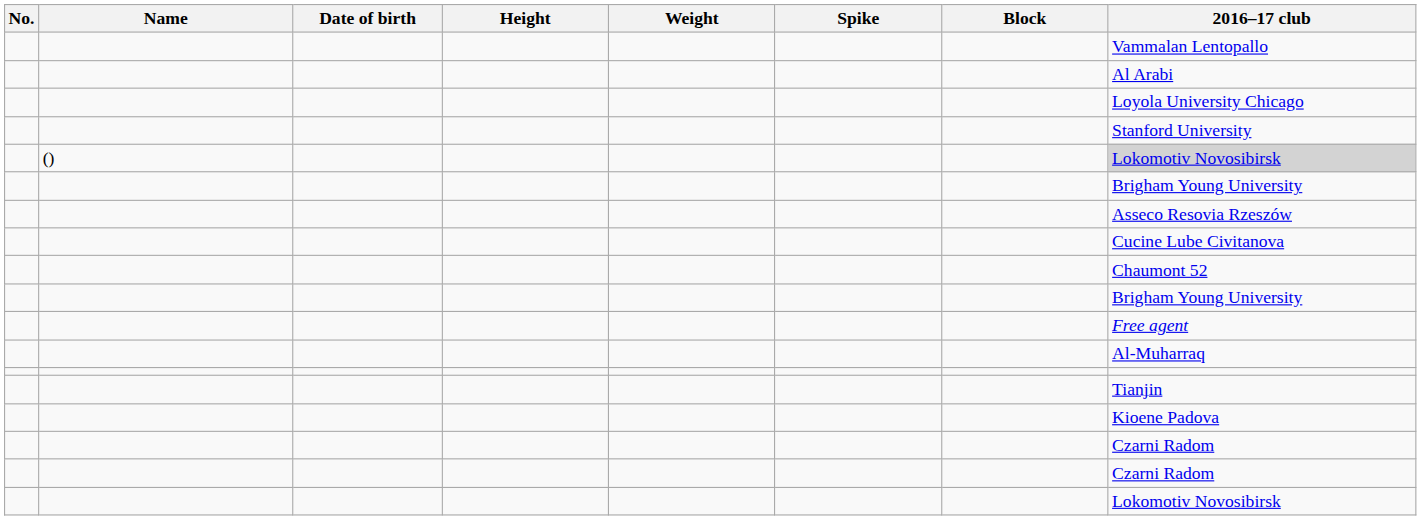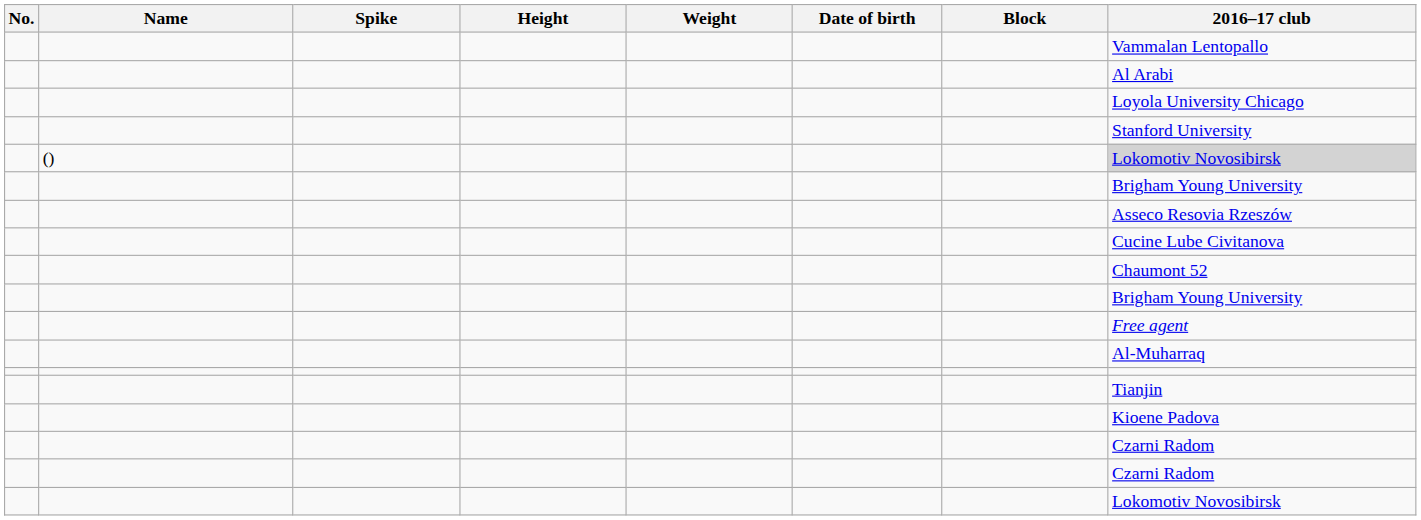 <table class="wikitable sortable" style="font-size:100%; text-align:center;">
 <tr>
 <th>No.</th>
 <th style="width:14em">Name</th>
-<th style="width:8em">Date of birth</th>
+<th style="width:9em">Spike</th>
 <th style="width:9em">Height</th>
 <th style="width:9em">Weight</th>
-<th style="width:9em">Spike</th>
+<th style="width:8em">Date of birth</th>
 <th style="width:9em">Block</th>
 <th style="width:17em">2016–17 club</th>
 </tr>
 <tr>
 <td></td>
 <td style="text-align:left;"></td>
-<td style="text-align:right;"></td>
 <td></td>
 <td></td>
 <td></td>
+<td style="text-align:right;"></td>
 <td></td>
 <td style="text-align:left;"> <a href='#'>Vammalan Lentopallo</a></td>
 </tr>
 <tr>
 <td></td>
 <td style="text-align:left;"></td>
-<td style="text-align:right;"></td>
 <td></td>
 <td></td>
 <td></td>
+<td style="text-align:right;"></td>
 <td></td>
 <td style="text-align:left;"> <a href='#'>Al Arabi</a></td>
 </tr>
 <tr>
 <td></td>
 <td style="text-align:left;"></td>
-<td style="text-align:right;"></td>
 <td></td>
 <td></td>
 <td></td>
+<td style="text-align:right;"></td>
 <td></td>
 <td style="text-align:left;"> <a href='#'>Loyola University Chicago</a></td>
 </tr>
 <tr>
 <td></td>
 <td style="text-align:left;"></td>
-<td style="text-align:right;"></td>
 <td></td>
 <td></td>
 <td></td>
+<td style="text-align:right;"></td>
 <td></td>
 <td style="text-align:left;"> <a href='#'>Stanford University</a></td>
 </tr>
 <tr>
 <td></td>
 <td style="text-align:left;"> ()</td>
-<td style="text-align:right;"></td>
 <td></td>
 <td></td>
 <td></td>
+<td style="text-align:right;"></td>
 <td></td>
 <td style="background: lightgrey; text-align:left;"> <a href='#'>Lokomotiv Novosibirsk</a></td>
 </tr>
 <tr>
 <td></td>
 <td style="text-align:left;"></td>
-<td style="text-align:right;"></td>
 <td></td>
 <td></td>
 <td></td>
+<td style="text-align:right;"></td>
 <td></td>
 <td style="text-align:left;"> <a href='#'>Brigham Young University</a></td>
 </tr>
 <tr>
 <td></td>
 <td style="text-align:left;"></td>
-<td style="text-align:right;"></td>
 <td></td>
 <td></td>
 <td></td>
+<td style="text-align:right;"></td>
 <td></td>
 <td style="text-align:left;"> <a href='#'>Asseco Resovia Rzeszów</a></td>
 </tr>
 <tr>
 <td></td>
 <td style="text-align:left;"></td>
-<td style="text-align:right;"></td>
 <td></td>
 <td></td>
 <td></td>
+<td style="text-align:right;"></td>
 <td></td>
 <td style="text-align:left;"> <a href='#'>Cucine Lube Civitanova</a></td>
 </tr>
 <tr>
 <td></td>
 <td style="text-align:left;"></td>
-<td style="text-align:right;"></td>
 <td></td>
 <td></td>
 <td></td>
+<td style="text-align:right;"></td>
 <td></td>
 <td style="text-align:left;"> <a href='#'>Chaumont 52</a></td>
 </tr>
 <tr>
 <td></td>
 <td style="text-align:left;"></td>
-<td style="text-align:right;"></td>
 <td></td>
 <td></td>
 <td></td>
+<td style="text-align:right;"></td>
 <td></td>
 <td style="text-align:left;"> <a href='#'>Brigham Young University</a></td>
 </tr>
 <tr>
 <td></td>
 <td style="text-align:left;"></td>
-<td style="text-align:right;"></td>
 <td></td>
 <td></td>
 <td></td>
+<td style="text-align:right;"></td>
 <td></td>
 <td style="text-align:left;"> <em><a href='#'>Free agent</a></em></td>
 </tr>
 <tr>
 <td></td>
 <td style="text-align:left;"></td>
-<td style="text-align:right;"></td>
 <td></td>
 <td></td>
 <td></td>
+<td style="text-align:right;"></td>
 <td></td>
 <td style="text-align:left;"> <a href='#'>Al-Muharraq</a></td>
 </tr>
 <tr>
 <td></td>
 <td style="text-align:left;"></td>
-<td style="text-align:right;"></td>
 <td></td>
 <td></td>
 <td></td>
+<td style="text-align:right;"></td>
 <td></td>
 <td style="text-align:left;"></td>
 </tr>
 <tr>
 <td></td>
 <td style="text-align:left;"></td>
-<td style="text-align:right;"></td>
 <td></td>
 <td></td>
 <td></td>
+<td style="text-align:right;"></td>
 <td></td>
 <td style="text-align:left;"> <a href='#'>Tianjin</a></td>
 </tr>
 <tr>
 <td></td>
 <td style="text-align:left;"></td>
-<td style="text-align:right;"></td>
 <td></td>
 <td></td>
 <td></td>
+<td style="text-align:right;"></td>
 <td></td>
 <td style="text-align:left;"> <a href='#'>Kioene Padova</a></td>
 </tr>
 <tr>
 <td></td>
 <td style="text-align:left;"></td>
-<td style="text-align:right;"></td>
 <td></td>
 <td></td>
 <td></td>
+<td style="text-align:right;"></td>
 <td></td>
 <td style="text-align:left;"> <a href='#'>Czarni Radom</a></td>
 </tr>
 <tr>
 <td></td>
 <td style="text-align:left;"></td>
-<td style="text-align:right;"></td>
 <td></td>
 <td></td>
 <td></td>
+<td style="text-align:right;"></td>
 <td></td>
 <td style="text-align:left;"> <a href='#'>Czarni Radom</a></td>
 </tr>
 <tr>
 <td></td>
 <td style="text-align:left;"></td>
-<td style="text-align:right;"></td>
 <td></td>
 <td></td>
 <td></td>
+<td style="text-align:right;"></td>
 <td></td>
 <td style="text-align:left;"> <a href='#'>Lokomotiv Novosibirsk</a></td>
 </tr>
 </table>
